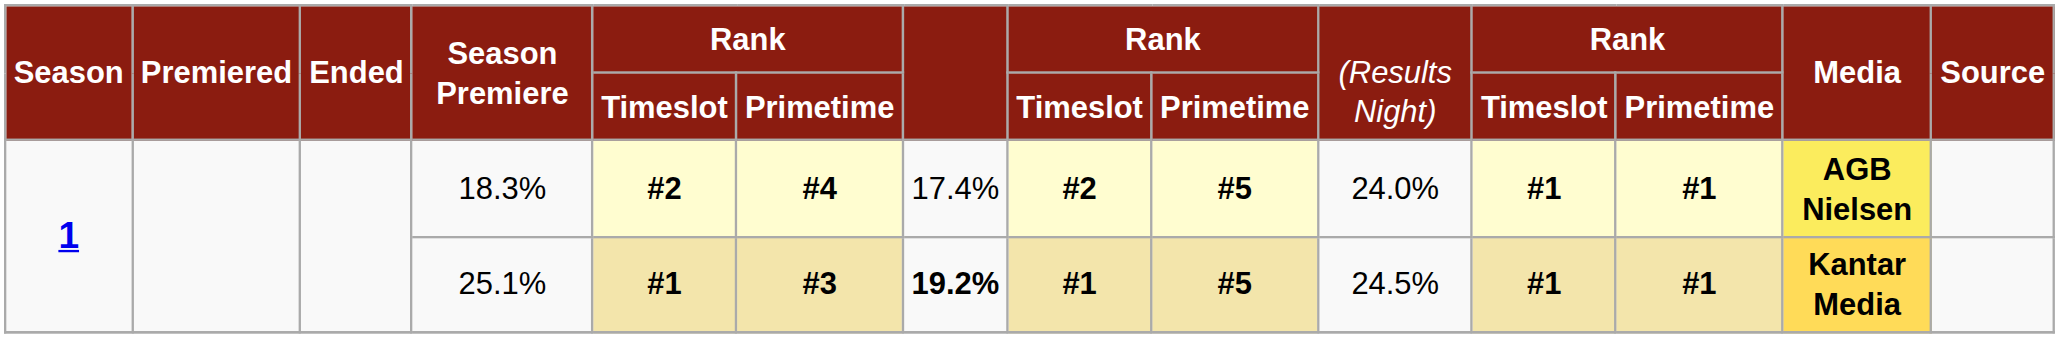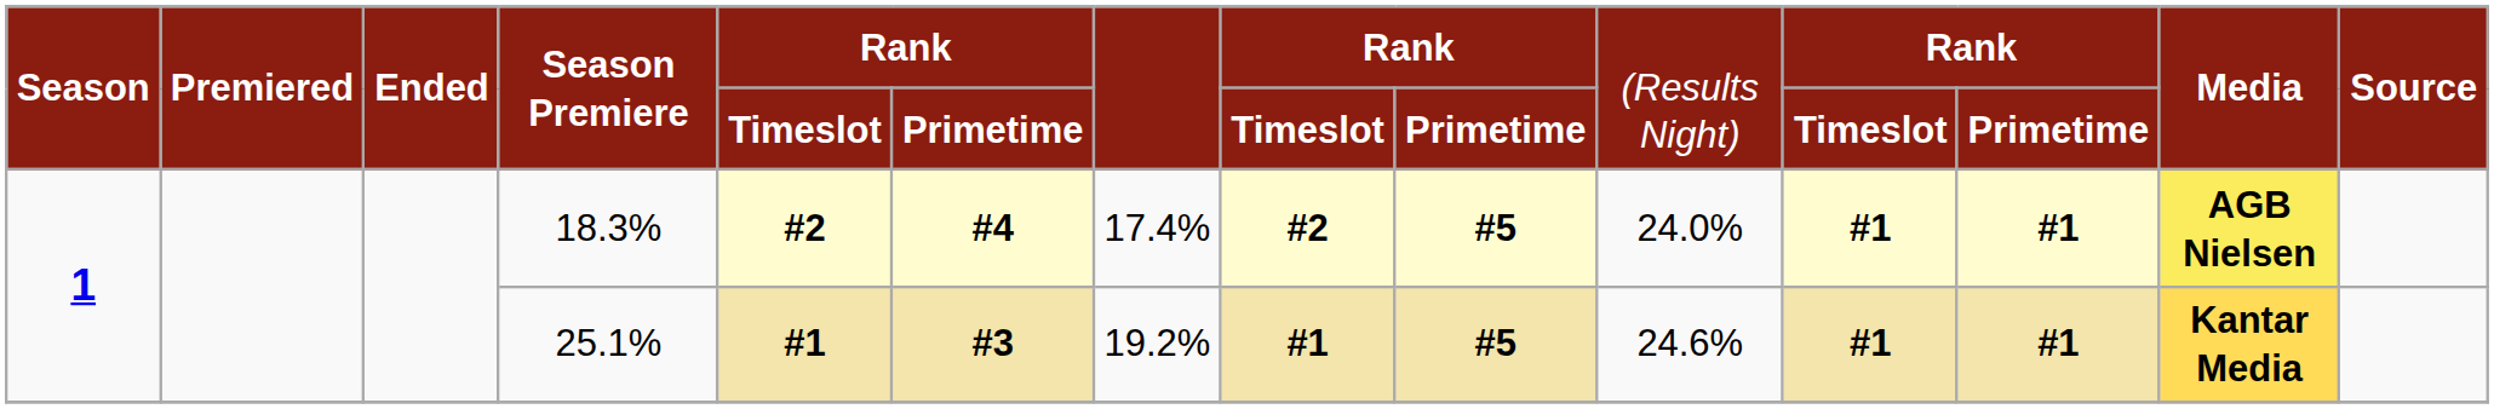 <table class="wikitable" style="text-align:center; background:#f9f9f9; line-height:16px;" width="100%">
 <tr>
 <th style="background:#8b1c10; color:#ffffff;" rowspan="2"><small>Season</small></th>
 <th style="background:#8b1c10; color:#ffffff;" rowspan="2"><small>Premiered</small></th>
 <th style="background:#8b1c10; color:#ffffff;" rowspan="2"><small>Ended</small></th>
 <th style="background:#8b1c10; color:#ffffff;" rowspan="2"><small>Season Premiere</small></th>
 <th style="background:#8b1c10; color:#ffffff;" colspan="2"><small>Rank</small></th>
 <td style="background:#8b1c10; color:#ffffff;" rowspan="2"><small><strong></strong></small><br><small><em></em></small></td>
 <th style="background:#8b1c10; color:#ffffff;" colspan="2"><small>Rank</small></th>
 <td style="background:#8b1c10; color:#ffffff;" rowspan="2"><small><strong></strong></small><br><small><em>(Results Night)</em></small></td>
 <th style="background:#8b1c10; color:#ffffff;" colspan="2"><small>Rank</small></th>
 <th style="background:#8b1c10; color:#ffffff;" rowspan="2"><small>Media</small></th>
 <th style="background:#8b1c10; color:#ffffff;" rowspan="2"><small>Source</small></th>
 </tr>
 <tr>
 <th style="background:#8b1c10; color:#ffffff;"><small>Timeslot</small></th>
 <th style="background:#8b1c10; color:#ffffff;"><small>Primetime</small></th>
 <th style="background:#8b1c10; color:#ffffff;"><small>Timeslot</small></th>
 <th style="background:#8b1c10; color:#ffffff;"><small>Primetime</small></th>
 <th style="background:#8b1c10; color:#ffffff;"><small>Timeslot</small></th>
 <th style="background:#8b1c10; color:#ffffff;"><small>Primetime</small></th>
 </tr>
 <tr>
 <td rowspan="2"><strong><a href='#'>1</a></strong></td>
 <td rowspan="2"><small></small></td>
 <td rowspan="2"><small></small></td>
 <td><small>18.3%</small></td>
 <th style="background:#FFFDD0"><small>#2</small></th>
 <th style="background:#FFFDD0"><small>#4</small></th>
 <td><small>17.4%</small></td>
 <th style="background:#FFFDD0"><small>#2</small></th>
 <th style="background:#FFFDD0"><small>#5</small></th>
 <td><small>24.0%</small></td>
 <th style="background:#FFFDD0"><small>#1</small></th>
 <th style="background:#FFFDD0"><small>#1</small></th>
 <th style="background:#FBEC5D"><small>AGB Nielsen</small></th>
 <td></td>
 </tr>
 <tr>
 <td><small>25.1%</small></td>
 <th style="background:#F3E5AB"><small>#1</small></th>
 <th style="background:#F3E5AB"><small>#3</small></th>
-<td><strong><small>19.2%</small></strong></td>
+<td><small>19.2%</small></td>
 <th style="background:#F3E5AB"><small>#1</small></th>
 <th style="background:#F3E5AB"><small>#5</small></th>
-<td><small>24.5%</small></td>
+<td><small>24.6%</small></td>
 <th style="background:#F3E5AB"><small>#1</small></th>
 <th style="background:#F3E5AB"><small>#1</small></th>
 <th style="background:#FFDB58"><small>Kantar Media</small></th>
 <td></td>
 </tr>
 <tr>
 </tr>
 </table>
